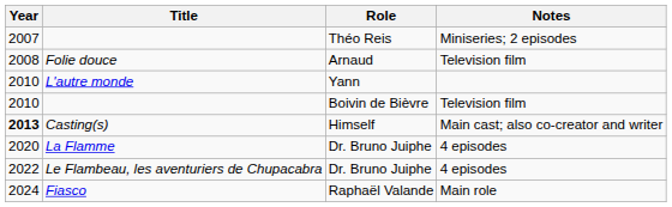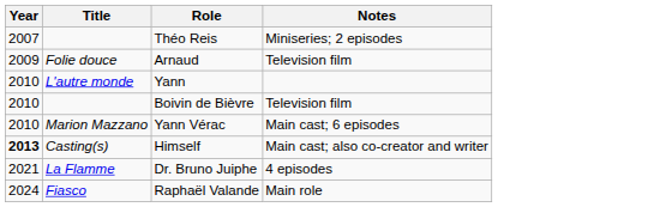 <table class="wikitable sortable">
 <tr>
 <th>Year</th>
 <th>Title</th>
 <th>Role</th>
 <th class="unsortable">Notes</th>
 </tr>
 <tr>
 <td>2007</td>
 <td><em></em></td>
 <td>Théo Reis</td>
 <td>Miniseries; 2 episodes</td>
 </tr>
 <tr>
-<td>2008</td>
+<td>2009</td>
 <td><em>Folie douce</em></td>
 <td>Arnaud</td>
 <td>Television film</td>
 </tr>
 <tr>
 <td>2010</td>
 <td><em><a href='#'>L'autre monde</a></em></td>
 <td>Yann</td>
 <td></td>
 </tr>
 <tr>
 <td>2010</td>
 <td><em></em></td>
 <td>Boivin de Bièvre</td>
 <td>Television film</td>
 </tr>
 <tr>
+<td>2010</td>
+<td><em>Marion Mazzano</em></td>
+<td>Yann Vérac</td>
+<td>Main cast; 6 episodes</td>
+</tr>
+<tr>
 <td><strong>2013</strong></td>
 <td><em>Casting(s)</em></td>
 <td>Himself</td>
 <td>Main cast; also co-creator and writer</td>
 </tr>
 <tr>
-<td>2020</td>
+<td>2021</td>
 <td><em><a href='#'>La Flamme</a></em></td>
-<td>Dr. Bruno Juiphe</td>
-<td>4 episodes</td>
-</tr>
-<tr>
-<td>2022</td>
-<td><em>Le Flambeau, les aventuriers de Chupacabra</em></td>
 <td>Dr. Bruno Juiphe</td>
 <td>4 episodes</td>
 </tr>
 <tr>
 <td>2024</td>
 <td><em><a href='#'>Fiasco</a></em></td>
 <td>Raphaël Valande</td>
 <td>Main role</td>
 </tr>
 </table>
